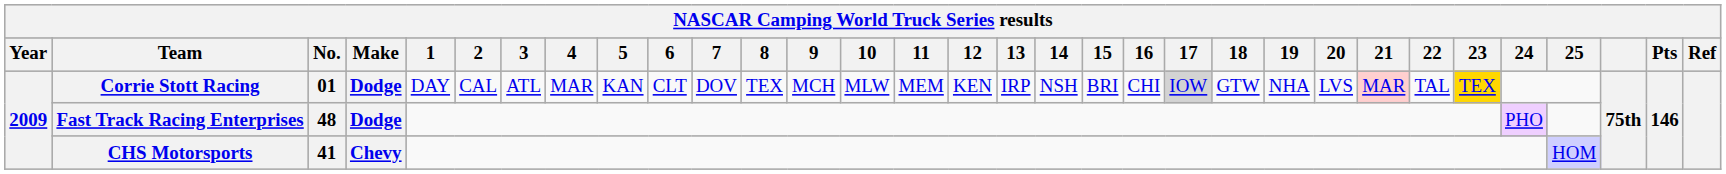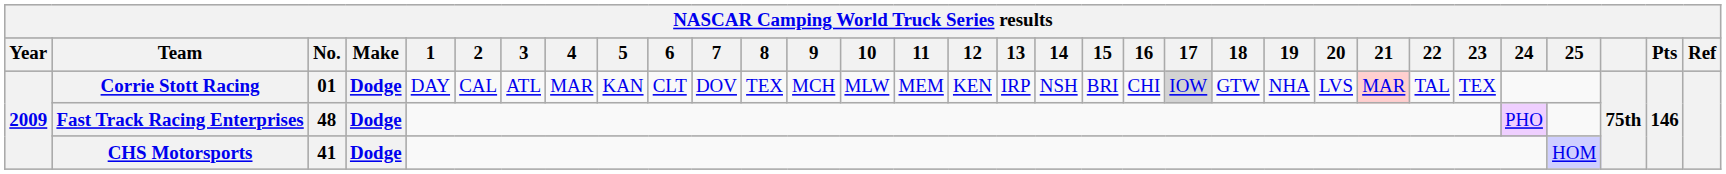 <table class="wikitable" style="text-align:center; font-size:75%">
 <tr>
 <th colspan=32><a href='#'>NASCAR Camping World Truck Series</a> results</th>
 </tr>
 <tr>
 <th>Year</th>
 <th>Team</th>
 <th>No.</th>
 <th>Make</th>
 <th>1</th>
 <th>2</th>
 <th>3</th>
 <th>4</th>
 <th>5</th>
 <th>6</th>
 <th>7</th>
 <th>8</th>
 <th>9</th>
 <th>10</th>
 <th>11</th>
 <th>12</th>
 <th>13</th>
 <th>14</th>
 <th>15</th>
 <th>16</th>
 <th>17</th>
 <th>18</th>
 <th>19</th>
 <th>20</th>
 <th>21</th>
 <th>22</th>
 <th>23</th>
 <th>24</th>
 <th>25</th>
 <th></th>
 <th>Pts</th>
 <th>Ref</th>
 </tr>
 <tr>
 <th rowspan=3><a href='#'>2009</a></th>
 <th><a href='#'>Corrie Stott Racing</a></th>
 <th>01</th>
 <th><a href='#'>Dodge</a></th>
 <td><a href='#'>DAY</a></td>
 <td><a href='#'>CAL</a></td>
 <td><a href='#'>ATL</a></td>
 <td><a href='#'>MAR</a></td>
 <td><a href='#'>KAN</a></td>
 <td><a href='#'>CLT</a></td>
 <td><a href='#'>DOV</a></td>
 <td><a href='#'>TEX</a></td>
 <td><a href='#'>MCH</a></td>
 <td><a href='#'>MLW</a></td>
 <td><a href='#'>MEM</a></td>
 <td><a href='#'>KEN</a></td>
 <td><a href='#'>IRP</a></td>
 <td><a href='#'>NSH</a></td>
 <td><a href='#'>BRI</a></td>
 <td><a href='#'>CHI</a></td>
 <td style="background: lightgrey;"><a href='#'>IOW</a></td>
 <td><a href='#'>GTW</a></td>
 <td><a href='#'>NHA</a></td>
 <td><a href='#'>LVS</a></td>
 <td style="background:#FFCFCF;"><a href='#'>MAR</a><br></td>
 <td><a href='#'>TAL</a></td>
-<td style="background: gold;"><a href='#'>TEX</a></td>
+<td><a href='#'>TEX</a></td>
 <td colspan=2></td>
 <th rowspan=3>75th</th>
 <th rowspan=3>146</th>
 <th rowspan=3></th>
 </tr>
 <tr>
 <th><a href='#'>Fast Track Racing Enterprises</a></th>
 <th>48</th>
 <th><a href='#'>Dodge</a></th>
 <td colspan=23></td>
 <td style="background:#EFCFFF;"><a href='#'>PHO</a><br></td>
 <td></td>
 </tr>
 <tr>
 <th><a href='#'>CHS Motorsports</a></th>
 <th>41</th>
-<th><a href='#'>Chevy</a></th>
+<th><a href='#'>Dodge</a></th>
 <td colspan=24></td>
 <td style="background:#CFCFFF;"><a href='#'>HOM</a><br></td>
 </tr>
 </table>
